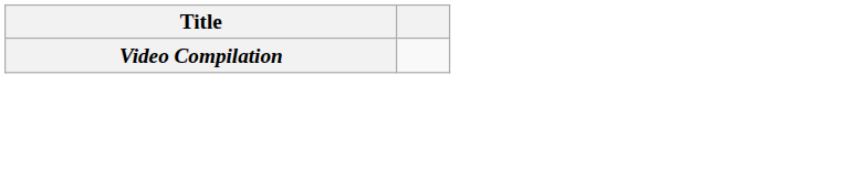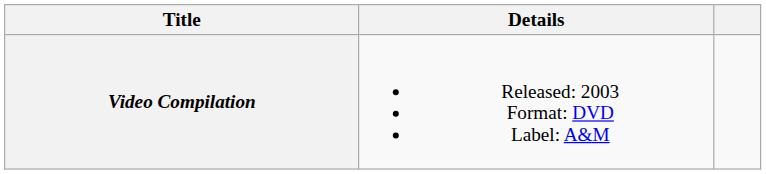 <table class="wikitable sortable plainrowheaders" style="text-align:center;">
 <tr>
 <th scope="col" style="width:18em;">Title</th>
+<th scope="col" style="width:18em;">Details</th>
 <th class="unsortable" scope="col" style="width:2em;"></th>
 </tr>
 <tr>
 <th scope="row"><em>Video Compilation</em></th>
+<td><br><ul><li>Released: 2003</li><li>Format: <a href='#'>DVD</a></li><li>Label: <a href='#'>A&M</a></li></ul></td>
 <td></td>
 </tr>
 </table>
